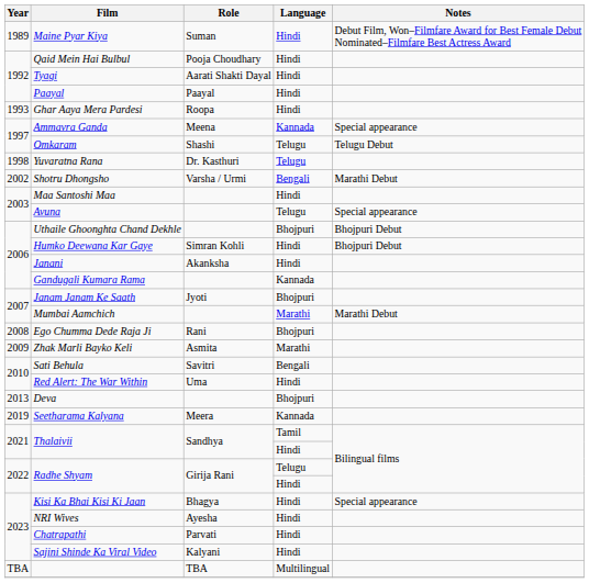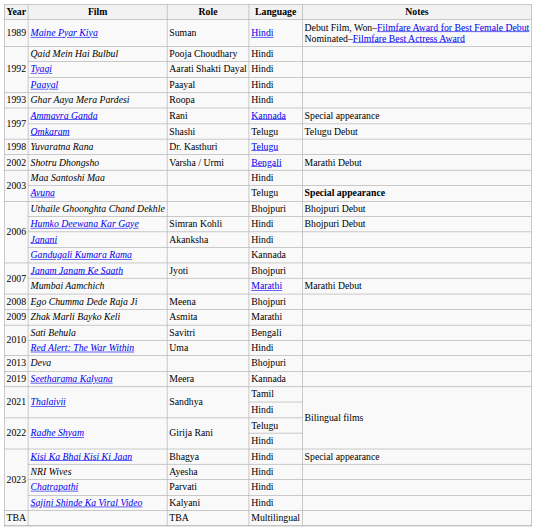 <table class="wikitable sortable">
 <tr>
 <th>Year</th>
 <th>Film</th>
 <th>Role</th>
 <th>Language</th>
 <th>Notes</th>
 </tr>
 <tr>
 <td>1989</td>
 <td><em><a href='#'>Maine Pyar Kiya</a></em></td>
 <td>Suman</td>
 <td><a href='#'>Hindi</a></td>
 <td>Debut Film, Won–<a href='#'>Filmfare Award for Best Female Debut</a><br>Nominated–<a href='#'>Filmfare Best Actress Award</a></td>
 </tr>
 <tr>
 <td rowspan = "3">1992</td>
 <td><em>Qaid Mein Hai Bulbul</em></td>
 <td>Pooja Choudhary</td>
 <td>Hindi</td>
 <td></td>
 </tr>
 <tr>
 <td><em><a href='#'>Tyagi</a></em></td>
 <td>Aarati Shakti Dayal</td>
 <td>Hindi</td>
 <td></td>
 </tr>
 <tr>
 <td><em><a href='#'>Paayal</a></em></td>
 <td>Paayal</td>
 <td>Hindi</td>
 <td></td>
 </tr>
 <tr>
 <td>1993</td>
 <td><em>Ghar Aaya Mera Pardesi</em></td>
 <td>Roopa</td>
 <td>Hindi</td>
 <td></td>
 </tr>
 <tr>
 <td rowspan = "2">1997</td>
 <td><em><a href='#'>Ammavra Ganda</a></em></td>
-<td>Meena</td>
+<td>Rani</td>
 <td><a href='#'>Kannada</a></td>
 <td>Special appearance</td>
 </tr>
 <tr>
 <td><em><a href='#'>Omkaram</a></em></td>
 <td>Shashi</td>
 <td>Telugu</td>
 <td>Telugu Debut</td>
 </tr>
 <tr>
 <td>1998</td>
 <td><em>Yuvaratna Rana</em></td>
 <td>Dr. Kasthuri</td>
 <td><a href='#'>Telugu</a></td>
 <td></td>
 </tr>
 <tr>
 <td>2002</td>
 <td><em>Shotru Dhongsho</em></td>
 <td>Varsha / Urmi</td>
 <td><a href='#'>Bengali</a></td>
 <td>Marathi Debut</td>
 </tr>
 <tr>
 <td rowspan = "2">2003</td>
 <td><em>Maa Santoshi Maa</em></td>
 <td></td>
 <td>Hindi</td>
 <td></td>
 </tr>
 <tr>
 <td><em><a href='#'>Avuna</a></em></td>
 <td></td>
 <td>Telugu</td>
-<td>Special appearance</td>
+<td><strong>Special appearance</strong></td>
 </tr>
 <tr>
 <td rowspan = "4">2006</td>
 <td><em>Uthaile Ghoonghta Chand Dekhle</em></td>
 <td></td>
 <td>Bhojpuri</td>
 <td>Bhojpuri Debut</td>
 </tr>
 <tr>
 <td><em><a href='#'>Humko Deewana Kar Gaye</a></em></td>
 <td>Simran Kohli</td>
 <td>Hindi</td>
 <td>Bhojpuri Debut</td>
 </tr>
 <tr>
 <td><em><a href='#'>Janani</a></em></td>
 <td>Akanksha</td>
 <td>Hindi</td>
 <td></td>
 </tr>
 <tr>
 <td><em><a href='#'>Gandugali Kumara Rama</a></em></td>
 <td></td>
 <td>Kannada</td>
 <td></td>
 </tr>
 <tr>
 <td rowspan = "2">2007</td>
 <td><em><a href='#'>Janam Janam Ke Saath</a></em></td>
 <td>Jyoti</td>
 <td>Bhojpuri</td>
 <td></td>
 </tr>
 <tr>
 <td><em>Mumbai Aamchich</em></td>
 <td></td>
 <td><a href='#'>Marathi</a></td>
 <td>Marathi Debut</td>
 </tr>
 <tr>
 <td>2008</td>
 <td><em>Ego Chumma Dede Raja Ji</em></td>
-<td>Rani</td>
+<td>Meena</td>
 <td>Bhojpuri</td>
 </tr>
 <tr>
 <td>2009</td>
 <td><em>Zhak Marli Bayko Keli</em></td>
 <td>Asmita</td>
 <td>Marathi</td>
 <td></td>
 </tr>
 <tr>
 <td rowspan = "2">2010</td>
 <td><em>Sati Behula</em></td>
 <td>Savitri</td>
 <td>Bengali</td>
 <td></td>
 </tr>
 <tr>
 <td><em><a href='#'>Red Alert: The War Within</a></em></td>
 <td>Uma</td>
 <td>Hindi</td>
 <td></td>
 </tr>
 <tr>
 <td>2013</td>
 <td><em>Deva</em></td>
 <td></td>
 <td>Bhojpuri</td>
 <td></td>
 </tr>
 <tr>
 <td>2019</td>
 <td><em><a href='#'>Seetharama Kalyana</a></em></td>
 <td>Meera</td>
 <td>Kannada</td>
 <td></td>
 </tr>
 <tr>
 <td rowspan = "2">2021</td>
 <td rowspan = "2"><em><a href='#'>Thalaivii</a></em></td>
 <td rowspan = "2">Sandhya</td>
 <td>Tamil</td>
 <td rowspan = "4">Bilingual films</td>
 </tr>
 <tr>
 <td>Hindi</td>
 </tr>
 <tr>
 <td rowspan = "2">2022</td>
 <td rowspan = "2"><em><a href='#'>Radhe Shyam</a></em></td>
 <td rowspan = "2">Girija Rani</td>
 <td>Telugu</td>
 </tr>
 <tr>
 <td>Hindi</td>
 </tr>
 <tr>
 <td rowspan = "4">2023</td>
 <td><em><a href='#'>Kisi Ka Bhai Kisi Ki Jaan</a></em></td>
 <td>Bhagya</td>
 <td>Hindi</td>
 <td>Special appearance</td>
 </tr>
 <tr>
 <td><em>NRI Wives</em></td>
 <td>Ayesha</td>
 <td>Hindi</td>
 <td></td>
 </tr>
 <tr>
 <td><em><a href='#'>Chatrapathi</a></em></td>
 <td>Parvati</td>
 <td>Hindi</td>
 <td></td>
 </tr>
 <tr>
 <td><em><a href='#'>Sajini Shinde Ka Viral Video</a></em></td>
 <td>Kalyani</td>
 <td>Hindi</td>
 <td></td>
 </tr>
 <tr>
 <td>TBA</td>
 <td></td>
 <td>TBA</td>
 <td>Multilingual</td>
 <td></td>
 </tr>
 <tr>
 </tr>
 </table>
